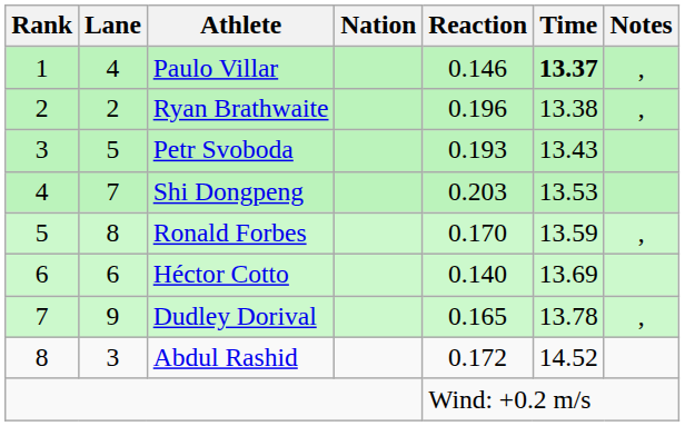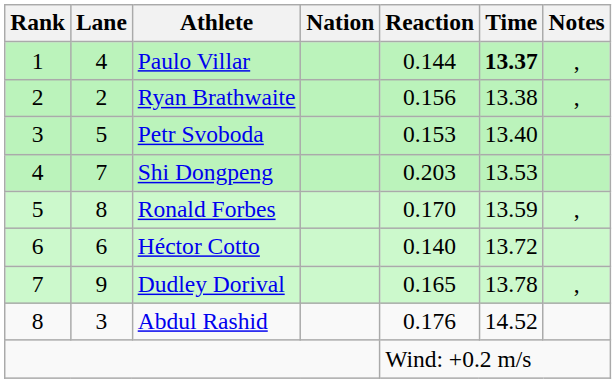 <table class="wikitable sortable" style="text-align:center">
 <tr>
 <th>Rank</th>
 <th>Lane</th>
 <th>Athlete</th>
 <th>Nation</th>
 <th>Reaction</th>
 <th>Time</th>
 <th>Notes</th>
 </tr>
 <tr bgcolor=bbf3bb>
 <td>1</td>
 <td>4</td>
 <td align=left><a href='#'>Paulo Villar</a></td>
 <td align=left></td>
-<td>0.146</td>
+<td>0.144</td>
 <td><strong>13.37</strong></td>
 <td>, </td>
 </tr>
 <tr bgcolor=bbf3bb>
 <td>2</td>
 <td>2</td>
 <td align=left><a href='#'>Ryan Brathwaite</a></td>
 <td align=left></td>
-<td>0.196</td>
+<td>0.156</td>
 <td>13.38</td>
 <td>, </td>
 </tr>
 <tr bgcolor=bbf3bb>
 <td>3</td>
 <td>5</td>
 <td align=left><a href='#'>Petr Svoboda</a></td>
 <td align=left></td>
-<td>0.193</td>
-<td>13.43</td>
+<td>0.153</td>
+<td>13.40</td>
 <td></td>
 </tr>
 <tr bgcolor=bbf3bb>
 <td>4</td>
 <td>7</td>
 <td align=left><a href='#'>Shi Dongpeng</a></td>
 <td align=left></td>
 <td>0.203</td>
 <td>13.53</td>
 <td></td>
 </tr>
 <tr bgcolor=ccf9cc>
 <td>5</td>
 <td>8</td>
 <td align=left><a href='#'>Ronald Forbes</a></td>
 <td align=left></td>
 <td>0.170</td>
 <td>13.59</td>
 <td>, </td>
 </tr>
 <tr bgcolor=ccf9cc>
 <td>6</td>
 <td>6</td>
 <td align=left><a href='#'>Héctor Cotto</a></td>
 <td align=left></td>
 <td>0.140</td>
-<td>13.69</td>
+<td>13.72</td>
 <td></td>
 </tr>
 <tr bgcolor=ccf9cc>
 <td>7</td>
 <td>9</td>
 <td align=left><a href='#'>Dudley Dorival</a></td>
 <td align=left></td>
 <td>0.165</td>
 <td>13.78</td>
 <td>, </td>
 </tr>
 <tr>
 <td>8</td>
 <td>3</td>
 <td align=left><a href='#'>Abdul Rashid</a></td>
 <td align=left></td>
-<td>0.172</td>
+<td>0.176</td>
 <td>14.52</td>
 <td></td>
 </tr>
 <tr class="sortbottom">
 <td colspan=4></td>
 <td colspan="3" style="text-align:left;">Wind: +0.2 m/s</td>
 </tr>
 </table>
